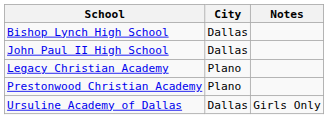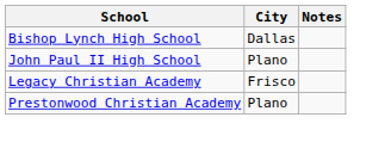 <table class="wikitable">
 <tr>
 <th>School</th>
 <th>City</th>
 <th>Notes</th>
 </tr>
 <tr>
 <td><a href='#'>Bishop Lynch High School</a></td>
 <td>Dallas</td>
 <td></td>
 </tr>
 <tr>
 <td><a href='#'>John Paul II High School</a></td>
-<td>Dallas</td>
+<td>Plano</td>
 <td></td>
 </tr>
 <tr>
 <td><a href='#'>Legacy Christian Academy</a></td>
-<td>Plano</td>
+<td>Frisco</td>
 <td></td>
 </tr>
 <tr>
 <td><a href='#'>Prestonwood Christian Academy</a></td>
 <td>Plano</td>
 <td></td>
 </tr>
-<tr>
-<td><a href='#'>Ursuline Academy of Dallas</a></td>
-<td>Dallas</td>
-<td>Girls Only</td>
-</tr>
 </table>
